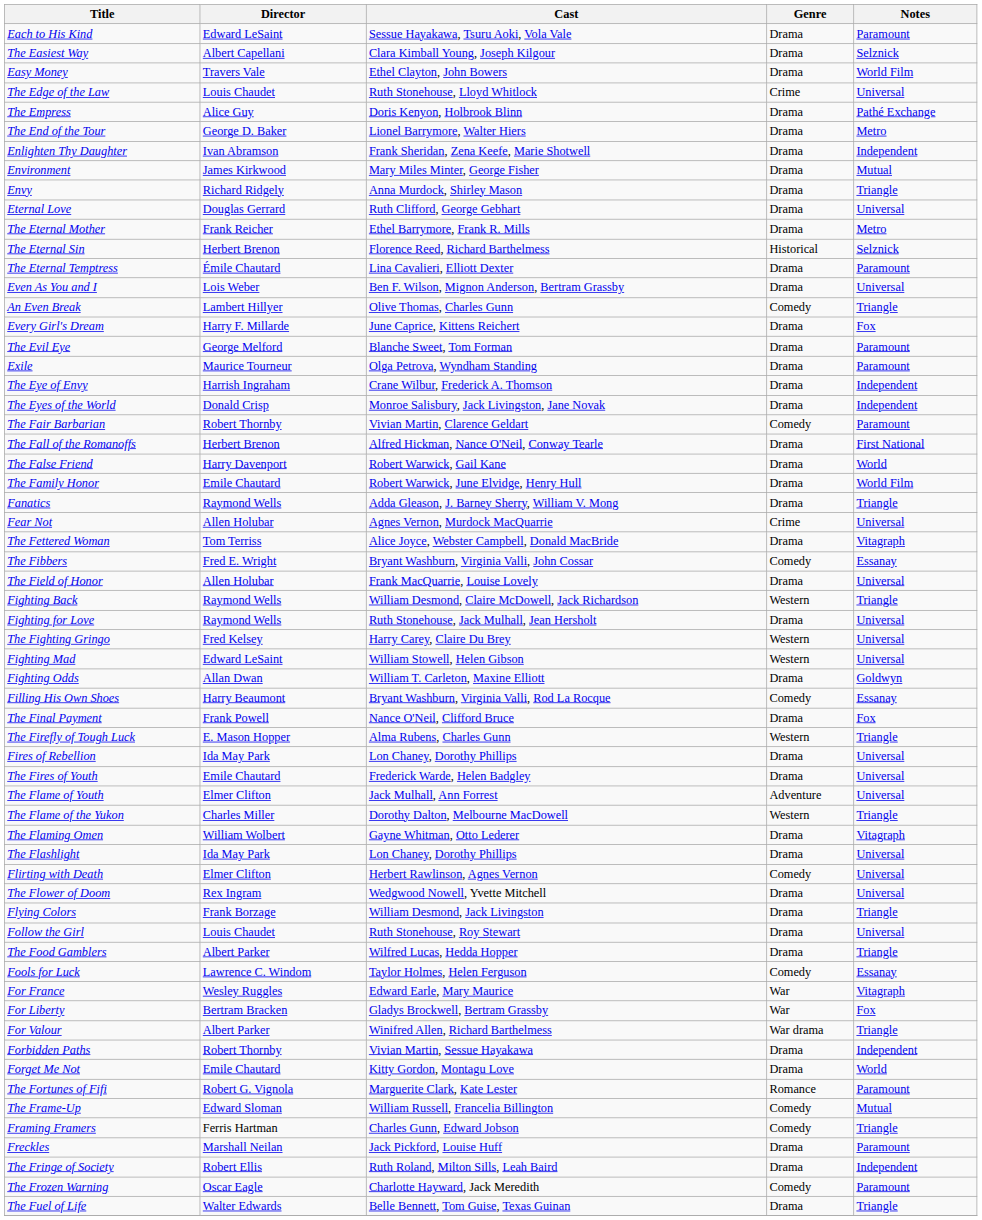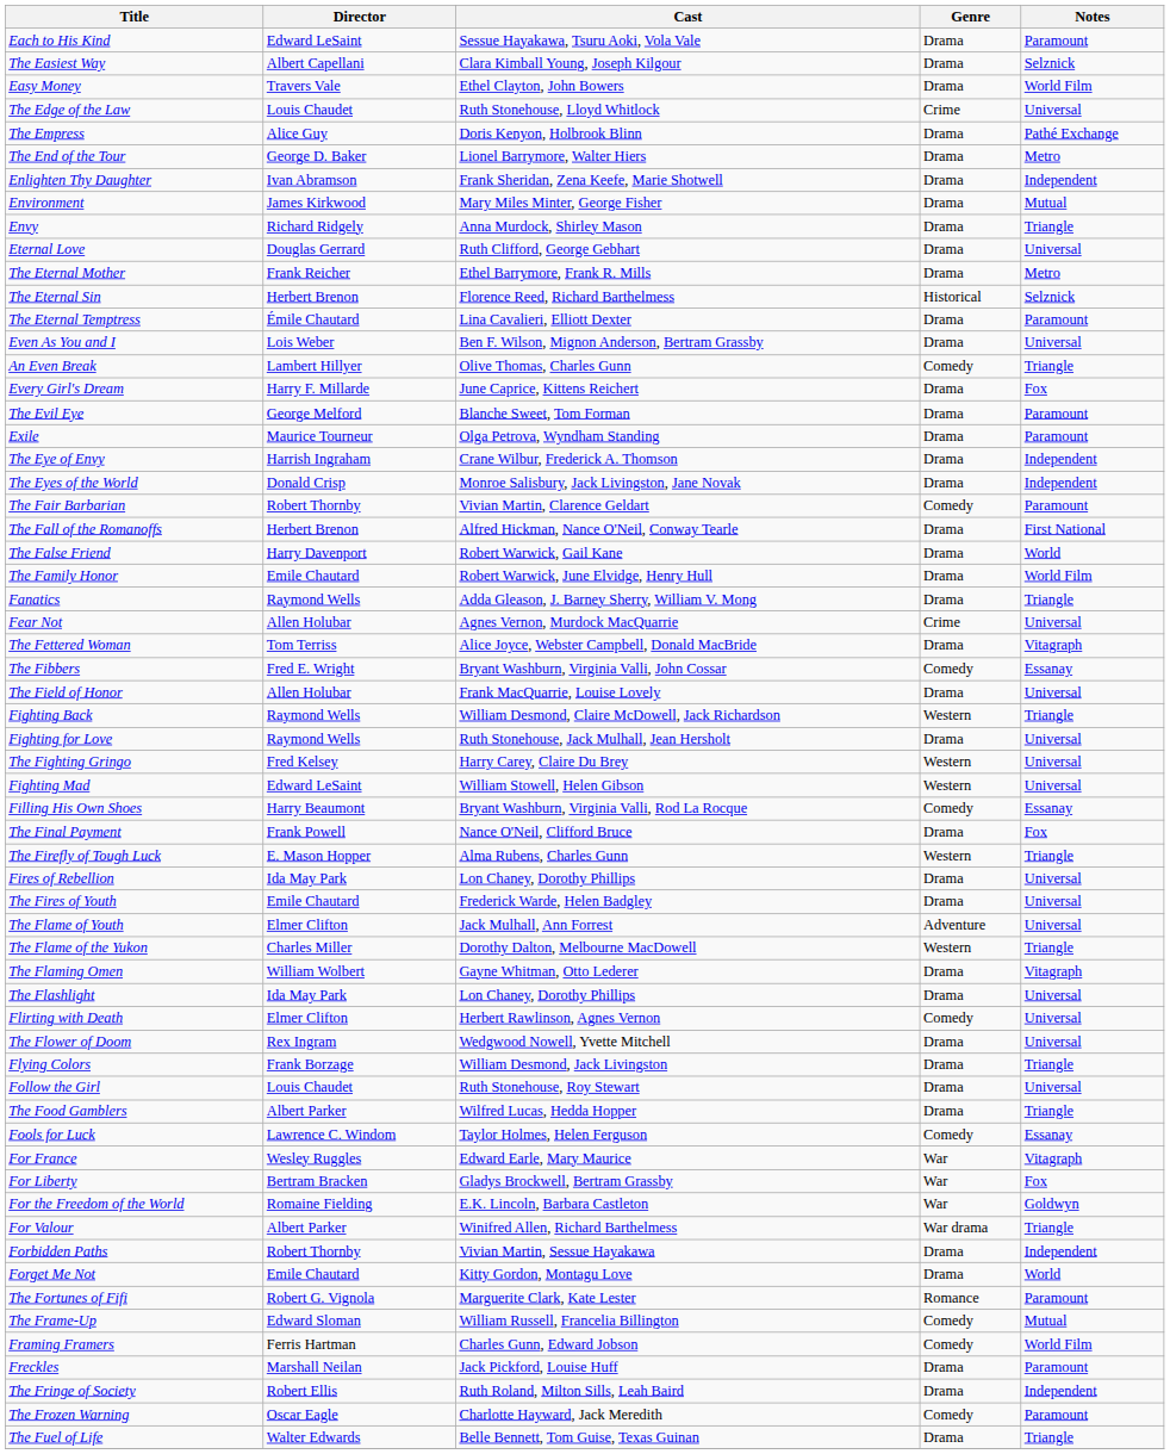 <table class="wikitable" width= "100%">
 <tr>
 <th>Title</th>
 <th>Director</th>
 <th>Cast</th>
 <th>Genre</th>
 <th>Notes</th>
 </tr>
 <tr>
 <td><em><a href='#'>Each to His Kind</a></em></td>
 <td><a href='#'>Edward LeSaint</a></td>
 <td><a href='#'>Sessue Hayakawa</a>, <a href='#'>Tsuru Aoki</a>, <a href='#'>Vola Vale</a></td>
 <td>Drama</td>
 <td><a href='#'>Paramount</a></td>
 </tr>
 <tr>
 <td><em><a href='#'>The Easiest Way</a></em></td>
 <td><a href='#'>Albert Capellani</a></td>
 <td><a href='#'>Clara Kimball Young</a>, <a href='#'>Joseph Kilgour</a></td>
 <td>Drama</td>
 <td><a href='#'>Selznick</a></td>
 </tr>
 <tr>
 <td><em><a href='#'>Easy Money</a></em></td>
 <td><a href='#'>Travers Vale</a></td>
 <td><a href='#'>Ethel Clayton</a>, <a href='#'>John Bowers</a></td>
 <td>Drama</td>
 <td><a href='#'>World Film</a></td>
 </tr>
 <tr>
 <td><em><a href='#'>The Edge of the Law</a></em></td>
 <td><a href='#'>Louis Chaudet</a></td>
 <td><a href='#'>Ruth Stonehouse</a>, <a href='#'>Lloyd Whitlock</a></td>
 <td>Crime</td>
 <td><a href='#'>Universal</a></td>
 </tr>
 <tr>
 <td><em><a href='#'>The Empress</a></em></td>
 <td><a href='#'>Alice Guy</a></td>
 <td><a href='#'>Doris Kenyon</a>, <a href='#'>Holbrook Blinn</a></td>
 <td>Drama</td>
 <td><a href='#'>Pathé Exchange</a></td>
 </tr>
 <tr>
 <td><em><a href='#'>The End of the Tour</a></em></td>
 <td><a href='#'>George D. Baker</a></td>
 <td><a href='#'>Lionel Barrymore</a>, <a href='#'>Walter Hiers</a></td>
 <td>Drama</td>
 <td><a href='#'>Metro</a></td>
 </tr>
 <tr>
 <td><em><a href='#'>Enlighten Thy Daughter</a></em></td>
 <td><a href='#'>Ivan Abramson</a></td>
 <td><a href='#'>Frank Sheridan</a>, <a href='#'>Zena Keefe</a>, <a href='#'>Marie Shotwell</a></td>
 <td>Drama</td>
 <td><a href='#'>Independent</a></td>
 </tr>
 <tr>
 <td><em><a href='#'>Environment</a></em></td>
 <td><a href='#'>James Kirkwood</a></td>
 <td><a href='#'>Mary Miles Minter</a>, <a href='#'>George Fisher</a></td>
 <td>Drama</td>
 <td><a href='#'>Mutual</a></td>
 </tr>
 <tr>
 <td><em><a href='#'>Envy</a></em></td>
 <td><a href='#'>Richard Ridgely</a></td>
 <td><a href='#'>Anna Murdock</a>, <a href='#'>Shirley Mason</a></td>
 <td>Drama</td>
 <td><a href='#'>Triangle</a></td>
 </tr>
 <tr>
 <td><em><a href='#'>Eternal Love</a></em></td>
 <td><a href='#'>Douglas Gerrard</a></td>
 <td><a href='#'>Ruth Clifford</a>, <a href='#'>George Gebhart</a></td>
 <td>Drama</td>
 <td><a href='#'>Universal</a></td>
 </tr>
 <tr>
 <td><em><a href='#'>The Eternal Mother</a></em></td>
 <td><a href='#'>Frank Reicher</a></td>
 <td><a href='#'>Ethel Barrymore</a>, <a href='#'>Frank R. Mills</a></td>
 <td>Drama</td>
 <td><a href='#'>Metro</a></td>
 </tr>
 <tr>
 <td><em><a href='#'>The Eternal Sin</a></em></td>
 <td><a href='#'>Herbert Brenon</a></td>
 <td><a href='#'>Florence Reed</a>, <a href='#'>Richard Barthelmess</a></td>
 <td>Historical</td>
 <td><a href='#'>Selznick</a></td>
 </tr>
 <tr>
 <td><em><a href='#'>The Eternal Temptress</a></em></td>
 <td><a href='#'>Émile Chautard</a></td>
 <td><a href='#'>Lina Cavalieri</a>, <a href='#'>Elliott Dexter</a></td>
 <td>Drama</td>
 <td><a href='#'>Paramount</a></td>
 </tr>
 <tr>
 <td><em><a href='#'>Even As You and I</a></em></td>
 <td><a href='#'>Lois Weber</a></td>
 <td><a href='#'>Ben F. Wilson</a>, <a href='#'>Mignon Anderson</a>, <a href='#'>Bertram Grassby</a></td>
 <td>Drama</td>
 <td><a href='#'>Universal</a></td>
 </tr>
 <tr>
 <td><em><a href='#'>An Even Break</a></em></td>
 <td><a href='#'>Lambert Hillyer</a></td>
 <td><a href='#'>Olive Thomas</a>, <a href='#'>Charles Gunn</a></td>
 <td>Comedy</td>
 <td><a href='#'>Triangle</a></td>
 </tr>
 <tr>
 <td><em><a href='#'>Every Girl's Dream</a></em></td>
 <td><a href='#'>Harry F. Millarde</a></td>
 <td><a href='#'>June Caprice</a>, <a href='#'>Kittens Reichert</a></td>
 <td>Drama</td>
 <td><a href='#'>Fox</a></td>
 </tr>
 <tr>
 <td><em><a href='#'>The Evil Eye</a></em></td>
 <td><a href='#'>George Melford</a></td>
 <td><a href='#'>Blanche Sweet</a>, <a href='#'>Tom Forman</a></td>
 <td>Drama</td>
 <td><a href='#'>Paramount</a></td>
 </tr>
 <tr>
 <td><em><a href='#'>Exile</a></em></td>
 <td><a href='#'>Maurice Tourneur</a></td>
 <td><a href='#'>Olga Petrova</a>, <a href='#'>Wyndham Standing</a></td>
 <td>Drama</td>
 <td><a href='#'>Paramount</a></td>
 </tr>
 <tr>
 <td><em><a href='#'>The Eye of Envy</a></em></td>
 <td><a href='#'>Harrish Ingraham</a></td>
 <td><a href='#'>Crane Wilbur</a>, <a href='#'>Frederick A. Thomson</a></td>
 <td>Drama</td>
 <td><a href='#'>Independent</a></td>
 </tr>
 <tr>
 <td><em><a href='#'>The Eyes of the World</a></em></td>
 <td><a href='#'>Donald Crisp</a></td>
 <td><a href='#'>Monroe Salisbury</a>, <a href='#'>Jack Livingston</a>, <a href='#'>Jane Novak</a></td>
 <td>Drama</td>
 <td><a href='#'>Independent</a></td>
 </tr>
 <tr>
 <td><em><a href='#'>The Fair Barbarian</a></em></td>
 <td><a href='#'>Robert Thornby</a></td>
 <td><a href='#'>Vivian Martin</a>, <a href='#'>Clarence Geldart</a></td>
 <td>Comedy</td>
 <td><a href='#'>Paramount</a></td>
 </tr>
 <tr>
 <td><em><a href='#'>The Fall of the Romanoffs</a></em></td>
 <td><a href='#'>Herbert Brenon</a></td>
 <td><a href='#'>Alfred Hickman</a>, <a href='#'>Nance O'Neil</a>, <a href='#'>Conway Tearle</a></td>
 <td>Drama</td>
 <td><a href='#'>First National</a></td>
 </tr>
 <tr>
 <td><em><a href='#'>The False Friend</a></em></td>
 <td><a href='#'>Harry Davenport</a></td>
 <td><a href='#'>Robert Warwick</a>, <a href='#'>Gail Kane</a></td>
 <td>Drama</td>
 <td><a href='#'>World</a></td>
 </tr>
 <tr>
 <td><em><a href='#'>The Family Honor</a></em></td>
 <td><a href='#'>Emile Chautard</a></td>
 <td><a href='#'>Robert Warwick</a>, <a href='#'>June Elvidge</a>, <a href='#'>Henry Hull</a></td>
 <td>Drama</td>
 <td><a href='#'>World Film</a></td>
 </tr>
 <tr>
 <td><em><a href='#'>Fanatics</a></em></td>
 <td><a href='#'>Raymond Wells</a></td>
 <td><a href='#'>Adda Gleason</a>, <a href='#'>J. Barney Sherry</a>, <a href='#'>William V. Mong</a></td>
 <td>Drama</td>
 <td><a href='#'>Triangle</a></td>
 </tr>
 <tr>
 <td><em><a href='#'>Fear Not</a></em></td>
 <td><a href='#'>Allen Holubar</a></td>
 <td><a href='#'>Agnes Vernon</a>, <a href='#'>Murdock MacQuarrie</a></td>
 <td>Crime</td>
 <td><a href='#'>Universal</a></td>
 </tr>
 <tr>
 <td><em><a href='#'>The Fettered Woman</a></em></td>
 <td><a href='#'>Tom Terriss</a></td>
 <td><a href='#'>Alice Joyce</a>, <a href='#'>Webster Campbell</a>, <a href='#'>Donald MacBride</a></td>
 <td>Drama</td>
 <td><a href='#'>Vitagraph</a></td>
 </tr>
 <tr>
 <td><em><a href='#'>The Fibbers</a></em></td>
 <td><a href='#'>Fred E. Wright</a></td>
 <td><a href='#'>Bryant Washburn</a>, <a href='#'>Virginia Valli</a>, <a href='#'>John Cossar</a></td>
 <td>Comedy</td>
 <td><a href='#'>Essanay</a></td>
 </tr>
 <tr>
 <td><em><a href='#'>The Field of Honor</a></em></td>
 <td><a href='#'>Allen Holubar</a></td>
 <td><a href='#'>Frank MacQuarrie</a>, <a href='#'>Louise Lovely</a></td>
 <td>Drama</td>
 <td><a href='#'>Universal</a></td>
 </tr>
 <tr>
 <td><em><a href='#'>Fighting Back</a></em></td>
 <td><a href='#'>Raymond Wells</a></td>
 <td><a href='#'>William Desmond</a>, <a href='#'>Claire McDowell</a>, <a href='#'>Jack Richardson</a></td>
 <td>Western</td>
 <td><a href='#'>Triangle</a></td>
 </tr>
 <tr>
 <td><em><a href='#'>Fighting for Love</a></em></td>
 <td><a href='#'>Raymond Wells</a></td>
 <td><a href='#'>Ruth Stonehouse</a>, <a href='#'>Jack Mulhall</a>, <a href='#'>Jean Hersholt</a></td>
 <td>Drama</td>
 <td><a href='#'>Universal</a></td>
 </tr>
 <tr>
 <td><em><a href='#'>The Fighting Gringo</a></em></td>
 <td><a href='#'>Fred Kelsey</a></td>
 <td><a href='#'>Harry Carey</a>, <a href='#'>Claire Du Brey</a></td>
 <td>Western</td>
 <td><a href='#'>Universal</a></td>
 </tr>
 <tr>
 <td><em><a href='#'>Fighting Mad</a></em></td>
 <td><a href='#'>Edward LeSaint</a></td>
 <td><a href='#'>William Stowell</a>, <a href='#'>Helen Gibson</a></td>
 <td>Western</td>
 <td><a href='#'>Universal</a></td>
 </tr>
 <tr>
-<td><em><a href='#'>Fighting Odds</a></em></td>
-<td><a href='#'>Allan Dwan</a></td>
-<td><a href='#'>William T. Carleton</a>, <a href='#'>Maxine Elliott</a></td>
-<td>Drama</td>
-<td><a href='#'>Goldwyn</a></td>
-</tr>
-<tr>
 <td><em><a href='#'>Filling His Own Shoes</a></em></td>
 <td><a href='#'>Harry Beaumont</a></td>
 <td><a href='#'>Bryant Washburn</a>, <a href='#'>Virginia Valli</a>, <a href='#'>Rod La Rocque</a></td>
 <td>Comedy</td>
 <td><a href='#'>Essanay</a></td>
 </tr>
 <tr>
 <td><em><a href='#'>The Final Payment</a></em></td>
 <td><a href='#'>Frank Powell</a></td>
 <td><a href='#'>Nance O'Neil</a>, <a href='#'>Clifford Bruce</a></td>
 <td>Drama</td>
 <td><a href='#'>Fox</a></td>
 </tr>
 <tr>
 <td><em><a href='#'>The Firefly of Tough Luck</a></em></td>
 <td><a href='#'>E. Mason Hopper</a></td>
 <td><a href='#'>Alma Rubens</a>, <a href='#'>Charles Gunn</a></td>
 <td>Western</td>
 <td><a href='#'>Triangle</a></td>
 </tr>
 <tr>
 <td><em><a href='#'>Fires of Rebellion</a></em></td>
 <td><a href='#'>Ida May Park</a></td>
 <td><a href='#'>Lon Chaney</a>, <a href='#'>Dorothy Phillips</a></td>
 <td>Drama</td>
 <td><a href='#'>Universal</a></td>
 </tr>
 <tr>
 <td><em><a href='#'>The Fires of Youth</a></em></td>
 <td><a href='#'>Emile Chautard</a></td>
 <td><a href='#'>Frederick Warde</a>, <a href='#'>Helen Badgley</a></td>
 <td>Drama</td>
 <td><a href='#'>Universal</a></td>
 </tr>
 <tr>
 <td><em><a href='#'>The Flame of Youth</a></em></td>
 <td><a href='#'>Elmer Clifton</a></td>
 <td><a href='#'>Jack Mulhall</a>, <a href='#'>Ann Forrest</a></td>
 <td>Adventure</td>
 <td><a href='#'>Universal</a></td>
 </tr>
 <tr>
 <td><em><a href='#'>The Flame of the Yukon</a></em></td>
 <td><a href='#'>Charles Miller</a></td>
 <td><a href='#'>Dorothy Dalton</a>, <a href='#'>Melbourne MacDowell</a></td>
 <td>Western</td>
 <td><a href='#'>Triangle</a></td>
 </tr>
 <tr>
 <td><em><a href='#'>The Flaming Omen</a></em></td>
 <td><a href='#'>William Wolbert</a></td>
 <td><a href='#'>Gayne Whitman</a>, <a href='#'>Otto Lederer</a></td>
 <td>Drama</td>
 <td><a href='#'>Vitagraph</a></td>
 </tr>
 <tr>
 <td><em><a href='#'>The Flashlight</a></em></td>
 <td><a href='#'>Ida May Park</a></td>
 <td><a href='#'>Lon Chaney</a>, <a href='#'>Dorothy Phillips</a></td>
 <td>Drama</td>
 <td><a href='#'>Universal</a></td>
 </tr>
 <tr>
 <td><em><a href='#'>Flirting with Death</a></em></td>
 <td><a href='#'>Elmer Clifton</a></td>
 <td><a href='#'>Herbert Rawlinson</a>, <a href='#'>Agnes Vernon</a></td>
 <td>Comedy</td>
 <td><a href='#'>Universal</a></td>
 </tr>
 <tr>
 <td><em><a href='#'>The Flower of Doom</a></em></td>
 <td><a href='#'>Rex Ingram</a></td>
 <td><a href='#'>Wedgwood Nowell</a>, Yvette Mitchell</td>
 <td>Drama</td>
 <td><a href='#'>Universal</a></td>
 </tr>
 <tr>
 <td><em><a href='#'>Flying Colors</a></em></td>
 <td><a href='#'>Frank Borzage</a></td>
 <td><a href='#'>William Desmond</a>, <a href='#'>Jack Livingston</a></td>
 <td>Drama</td>
 <td><a href='#'>Triangle</a></td>
 </tr>
 <tr>
 <td><em><a href='#'>Follow the Girl</a></em></td>
 <td><a href='#'>Louis Chaudet</a></td>
 <td><a href='#'>Ruth Stonehouse</a>, <a href='#'>Roy Stewart</a></td>
 <td>Drama</td>
 <td><a href='#'>Universal</a></td>
 </tr>
 <tr>
 <td><em><a href='#'>The Food Gamblers</a></em></td>
 <td><a href='#'>Albert Parker</a></td>
 <td><a href='#'>Wilfred Lucas</a>, <a href='#'>Hedda Hopper</a></td>
 <td>Drama</td>
 <td><a href='#'>Triangle</a></td>
 </tr>
 <tr>
 <td><em><a href='#'>Fools for Luck</a></em></td>
 <td><a href='#'>Lawrence C. Windom</a></td>
 <td><a href='#'>Taylor Holmes</a>, <a href='#'>Helen Ferguson</a></td>
 <td>Comedy</td>
 <td><a href='#'>Essanay</a></td>
 </tr>
 <tr>
 <td><em><a href='#'>For France</a></em></td>
 <td><a href='#'>Wesley Ruggles</a></td>
 <td><a href='#'>Edward Earle</a>, <a href='#'>Mary Maurice</a></td>
 <td>War</td>
 <td><a href='#'>Vitagraph</a></td>
 </tr>
 <tr>
 <td><em><a href='#'>For Liberty</a></em></td>
 <td><a href='#'>Bertram Bracken</a></td>
 <td><a href='#'>Gladys Brockwell</a>, <a href='#'>Bertram Grassby</a></td>
 <td>War</td>
 <td><a href='#'>Fox</a></td>
 </tr>
 <tr>
+<td><em><a href='#'>For the Freedom of the World</a></em></td>
+<td><a href='#'>Romaine Fielding</a></td>
+<td><a href='#'>E.K. Lincoln</a>, <a href='#'>Barbara Castleton</a></td>
+<td>War</td>
+<td><a href='#'>Goldwyn</a></td>
+</tr>
+<tr>
 <td><em><a href='#'>For Valour</a></em></td>
 <td><a href='#'>Albert Parker</a></td>
 <td><a href='#'>Winifred Allen</a>, <a href='#'>Richard Barthelmess</a></td>
 <td>War drama</td>
 <td><a href='#'>Triangle</a></td>
 </tr>
 <tr>
 <td><em><a href='#'>Forbidden Paths</a></em></td>
 <td><a href='#'>Robert Thornby</a></td>
 <td><a href='#'>Vivian Martin</a>, <a href='#'>Sessue Hayakawa</a></td>
 <td>Drama</td>
 <td><a href='#'>Independent</a></td>
 </tr>
 <tr>
 <td><em><a href='#'>Forget Me Not</a></em></td>
 <td><a href='#'>Emile Chautard</a></td>
 <td><a href='#'>Kitty Gordon</a>, <a href='#'>Montagu Love</a></td>
 <td>Drama</td>
 <td><a href='#'>World</a></td>
 </tr>
 <tr>
 <td><em><a href='#'>The Fortunes of Fifi</a></em></td>
 <td><a href='#'>Robert G. Vignola</a></td>
 <td><a href='#'>Marguerite Clark</a>, <a href='#'>Kate Lester</a></td>
 <td>Romance</td>
 <td><a href='#'>Paramount</a></td>
 </tr>
 <tr>
 <td><em><a href='#'>The Frame-Up</a></em></td>
 <td><a href='#'>Edward Sloman</a></td>
 <td><a href='#'>William Russell</a>, <a href='#'>Francelia Billington</a></td>
 <td>Comedy</td>
 <td><a href='#'>Mutual</a></td>
 </tr>
 <tr>
 <td><em><a href='#'>Framing Framers</a></em></td>
 <td>Ferris Hartman</td>
 <td><a href='#'>Charles Gunn</a>, <a href='#'>Edward Jobson</a></td>
 <td>Comedy</td>
-<td><a href='#'>Triangle</a></td>
+<td><a href='#'>World Film</a></td>
 </tr>
 <tr>
 <td><em><a href='#'>Freckles</a></em></td>
 <td><a href='#'>Marshall Neilan</a></td>
 <td><a href='#'>Jack Pickford</a>, <a href='#'>Louise Huff</a></td>
 <td>Drama</td>
 <td><a href='#'>Paramount</a></td>
 </tr>
 <tr>
 <td><em><a href='#'>The Fringe of Society</a></em></td>
 <td><a href='#'>Robert Ellis</a></td>
 <td><a href='#'>Ruth Roland</a>, <a href='#'>Milton Sills</a>, <a href='#'>Leah Baird</a></td>
 <td>Drama</td>
 <td><a href='#'>Independent</a></td>
 </tr>
 <tr>
 <td><em><a href='#'>The Frozen Warning</a></em></td>
 <td><a href='#'>Oscar Eagle</a></td>
 <td><a href='#'>Charlotte Hayward</a>, Jack Meredith</td>
 <td>Comedy</td>
 <td><a href='#'>Paramount</a></td>
 </tr>
 <tr>
 <td><em><a href='#'>The Fuel of Life</a></em></td>
 <td><a href='#'>Walter Edwards</a></td>
 <td><a href='#'>Belle Bennett</a>, <a href='#'>Tom Guise</a>, <a href='#'>Texas Guinan</a></td>
 <td>Drama</td>
 <td><a href='#'>Triangle</a></td>
 </tr>
 <tr>
 </tr>
 </table>
